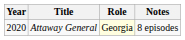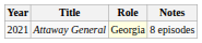 <table class="wikitable">
 <tr>
 <th>Year</th>
 <th>Title</th>
 <th>Role</th>
 <th>Notes</th>
 </tr>
 <tr>
-<td>2020</td>
+<td>2021</td>
 <td><em>Attaway General</em></td>
 <td style="background: lightyellow;">Georgia</td>
 <td>8 episodes</td>
 </tr>
 </table>
